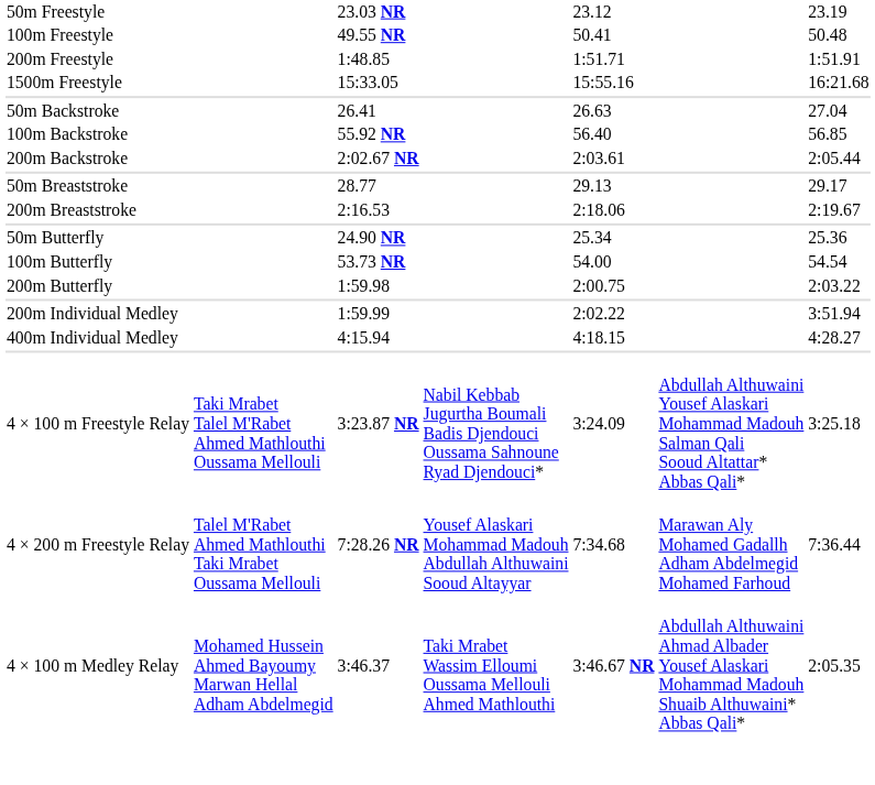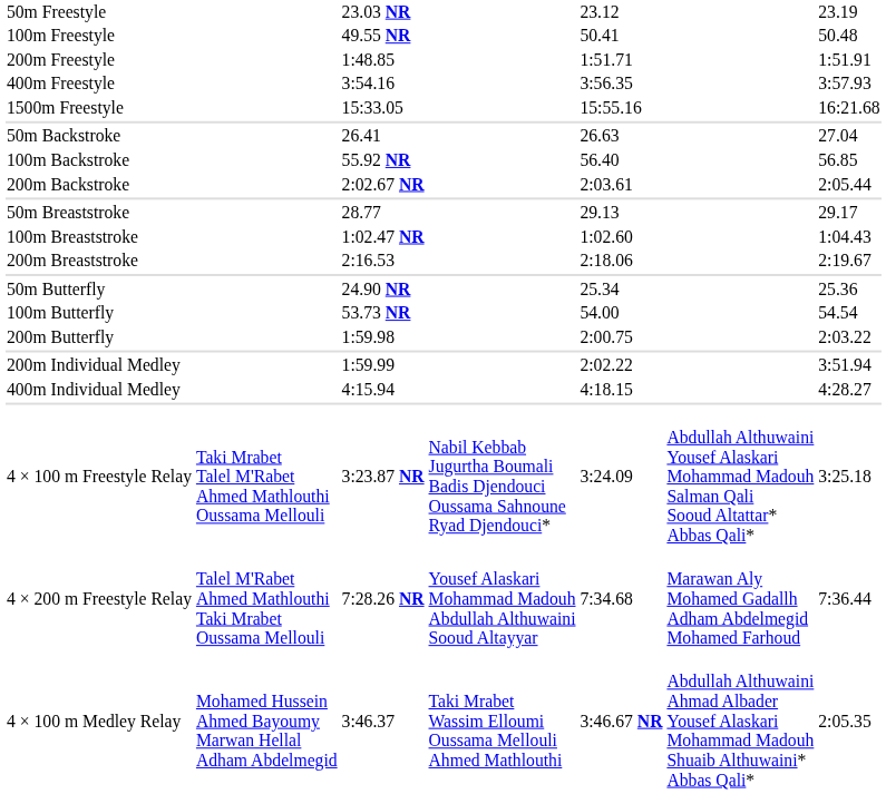 <table>
 <tr>
 <td>50m Freestyle</td>
 <td></td>
 <td>23.03 <strong><a href='#'>NR</a></strong></td>
 <td></td>
 <td>23.12</td>
 <td></td>
 <td>23.19</td>
 </tr>
 <tr>
 <td>100m Freestyle</td>
 <td></td>
 <td>49.55 <strong><a href='#'>NR</a></strong></td>
 <td></td>
 <td>50.41</td>
 <td></td>
 <td>50.48</td>
 </tr>
 <tr>
 <td>200m Freestyle</td>
 <td></td>
 <td>1:48.85</td>
 <td></td>
 <td>1:51.71</td>
 <td></td>
 <td>1:51.91</td>
+</tr>
+<tr>
+<td>400m Freestyle</td>
+<td></td>
+<td>3:54.16</td>
+<td></td>
+<td>3:56.35</td>
+<td></td>
+<td>3:57.93</td>
 </tr>
 <tr>
 <td>1500m Freestyle</td>
 <td></td>
 <td>15:33.05</td>
 <td></td>
 <td>15:55.16</td>
 <td></td>
 <td>16:21.68</td>
 </tr>
 <tr bgcolor=#DDDDDD>
 <td colspan=7></td>
 </tr>
 <tr>
 <td>50m Backstroke</td>
 <td></td>
 <td>26.41</td>
 <td></td>
 <td>26.63</td>
 <td></td>
 <td>27.04</td>
 </tr>
 <tr>
 <td>100m Backstroke</td>
 <td></td>
 <td>55.92 <strong><a href='#'>NR</a></strong></td>
 <td></td>
 <td>56.40</td>
 <td></td>
 <td>56.85</td>
 </tr>
 <tr>
 <td>200m Backstroke</td>
 <td></td>
 <td>2:02.67 <strong><a href='#'>NR</a></strong></td>
 <td></td>
 <td>2:03.61</td>
 <td></td>
 <td>2:05.44</td>
 </tr>
 <tr bgcolor=#DDDDDD>
 <td colspan=7></td>
 </tr>
 <tr>
 <td>50m Breaststroke</td>
 <td></td>
 <td>28.77</td>
 <td></td>
 <td>29.13</td>
 <td><br></td>
 <td>29.17</td>
+</tr>
+<tr>
+<td>100m Breaststroke</td>
+<td></td>
+<td>1:02.47 <strong><a href='#'>NR</a></strong></td>
+<td></td>
+<td>1:02.60</td>
+<td></td>
+<td>1:04.43</td>
 </tr>
 <tr>
 <td>200m Breaststroke</td>
 <td></td>
 <td>2:16.53</td>
 <td></td>
 <td>2:18.06</td>
 <td></td>
 <td>2:19.67</td>
 </tr>
 <tr bgcolor=#DDDDDD>
 <td colspan=7></td>
 </tr>
 <tr>
 <td>50m Butterfly</td>
 <td></td>
 <td>24.90 <strong><a href='#'>NR</a></strong></td>
 <td></td>
 <td>25.34</td>
 <td><br></td>
 <td>25.36</td>
 </tr>
 <tr>
 <td>100m Butterfly</td>
 <td></td>
 <td>53.73 <strong><a href='#'>NR</a></strong></td>
 <td></td>
 <td>54.00</td>
 <td></td>
 <td>54.54</td>
 </tr>
 <tr>
 <td>200m Butterfly</td>
 <td></td>
 <td>1:59.98</td>
 <td></td>
 <td>2:00.75</td>
 <td></td>
 <td>2:03.22</td>
 </tr>
 <tr bgcolor=#DDDDDD>
 <td colspan=7></td>
 </tr>
 <tr>
 <td>200m Individual Medley</td>
 <td></td>
 <td>1:59.99</td>
 <td></td>
 <td>2:02.22</td>
 <td></td>
 <td>3:51.94</td>
 </tr>
 <tr>
 <td>400m Individual Medley</td>
 <td></td>
 <td>4:15.94</td>
 <td></td>
 <td>4:18.15</td>
 <td></td>
 <td>4:28.27</td>
 </tr>
 <tr bgcolor=#DDDDDD>
 <td colspan=7></td>
 </tr>
 <tr>
 <td>4 × 100 m Freestyle Relay</td>
 <td><br><a href='#'>Taki Mrabet</a><br><a href='#'>Talel M'Rabet</a><br><a href='#'>Ahmed Mathlouthi</a><br><a href='#'>Oussama Mellouli</a></td>
 <td>3:23.87 <strong><a href='#'>NR</a></strong></td>
 <td><br><a href='#'>Nabil Kebbab</a><br><a href='#'>Jugurtha Boumali</a><br><a href='#'>Badis Djendouci</a><br><a href='#'>Oussama Sahnoune</a><br><a href='#'>Ryad Djendouci</a>*</td>
 <td>3:24.09</td>
 <td><br><a href='#'>Abdullah Althuwaini</a><br><a href='#'>Yousef Alaskari</a><br><a href='#'>Mohammad Madouh</a><br><a href='#'>Salman Qali</a><br><a href='#'>Sooud Altattar</a>*<br><a href='#'>Abbas Qali</a>*</td>
 <td>3:25.18</td>
 </tr>
 <tr>
 <td>4 × 200 m Freestyle Relay</td>
 <td><br><a href='#'>Talel M'Rabet</a><br><a href='#'>Ahmed Mathlouthi</a><br><a href='#'>Taki Mrabet</a><br><a href='#'>Oussama Mellouli</a></td>
 <td>7:28.26 <strong><a href='#'>NR</a></strong></td>
 <td><br><a href='#'>Yousef Alaskari</a><br><a href='#'>Mohammad Madouh</a><br><a href='#'>Abdullah Althuwaini</a><br><a href='#'>Sooud Altayyar</a></td>
 <td>7:34.68</td>
 <td><br><a href='#'>Marawan Aly</a><br><a href='#'>Mohamed Gadallh</a><br><a href='#'>Adham Abdelmegid</a><br><a href='#'>Mohamed Farhoud</a></td>
 <td>7:36.44</td>
 </tr>
 <tr>
 <td>4 × 100 m Medley Relay</td>
 <td><br><a href='#'>Mohamed Hussein</a><br><a href='#'>Ahmed Bayoumy</a><br><a href='#'>Marwan Hellal</a><br><a href='#'>Adham Abdelmegid</a></td>
 <td>3:46.37</td>
 <td><br><a href='#'>Taki Mrabet</a><br><a href='#'>Wassim Elloumi</a><br><a href='#'>Oussama Mellouli</a><br><a href='#'>Ahmed Mathlouthi</a></td>
 <td>3:46.67 <strong><a href='#'>NR</a></strong></td>
 <td><br><a href='#'>Abdullah Althuwaini</a><br><a href='#'>Ahmad Albader</a><br><a href='#'>Yousef Alaskari</a><br><a href='#'>Mohammad Madouh</a><br><a href='#'>Shuaib Althuwaini</a>*<br><a href='#'>Abbas Qali</a>*</td>
 <td>2:05.35</td>
 </tr>
 </table>
